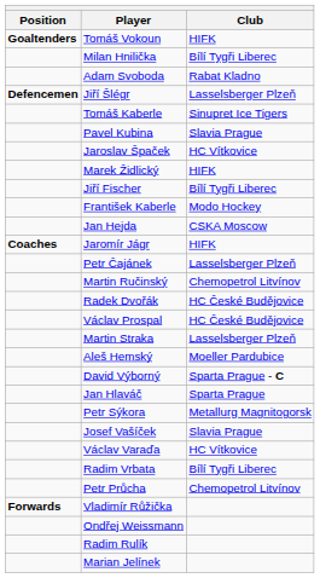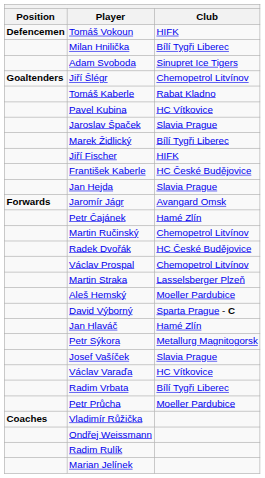 <table class=wikitable>
 <tr>
 <th colspan="7"></th>
 </tr>
 <tr>
 <th>Position</th>
 <th>Player</th>
 <th>Club</th>
 </tr>
 <tr>
-<td><strong>Goaltenders</strong></td>
+<td><strong>Defencemen</strong></td>
 <td><a href='#'>Tomáš Vokoun</a></td>
 <td><a href='#'>HIFK</a></td>
 </tr>
 <tr>
 <td></td>
 <td><a href='#'>Milan Hnilička</a></td>
 <td><a href='#'>Bílí Tygři Liberec</a></td>
 </tr>
 <tr>
 <td></td>
 <td><a href='#'>Adam Svoboda</a></td>
-<td><a href='#'>Rabat Kladno</a></td>
+<td><a href='#'>Sinupret Ice Tigers</a></td>
 </tr>
 <tr>
-<td><strong>Defencemen</strong></td>
+<td><strong>Goaltenders</strong></td>
 <td><a href='#'>Jiří Šlégr</a></td>
-<td><a href='#'>Lasselsberger Plzeň</a></td>
+<td><a href='#'>Chemopetrol Litvínov</a></td>
 </tr>
 <tr>
 <td></td>
 <td><a href='#'>Tomáš Kaberle</a></td>
-<td><a href='#'>Sinupret Ice Tigers</a></td>
+<td><a href='#'>Rabat Kladno</a></td>
 </tr>
 <tr>
 <td></td>
 <td><a href='#'>Pavel Kubina</a></td>
+<td><a href='#'>HC Vítkovice</a></td>
+</tr>
+<tr>
+<td></td>
+<td><a href='#'>Jaroslav Špaček</a></td>
 <td><a href='#'>Slavia Prague</a></td>
 </tr>
 <tr>
 <td></td>
-<td><a href='#'>Jaroslav Špaček</a></td>
-<td><a href='#'>HC Vítkovice</a></td>
+<td><a href='#'>Marek Židlický</a></td>
+<td><a href='#'>Bílí Tygři Liberec</a></td>
 </tr>
 <tr>
 <td></td>
-<td><a href='#'>Marek Židlický</a></td>
+<td><a href='#'>Jiří Fischer</a></td>
 <td><a href='#'>HIFK</a></td>
 </tr>
 <tr>
 <td></td>
-<td><a href='#'>Jiří Fischer</a></td>
-<td><a href='#'>Bílí Tygři Liberec</a></td>
-</tr>
-<tr>
-<td></td>
 <td><a href='#'>František Kaberle</a></td>
-<td><a href='#'>Modo Hockey</a></td>
+<td><a href='#'>HC České Budějovice</a></td>
 </tr>
 <tr>
 <td></td>
 <td><a href='#'>Jan Hejda</a></td>
-<td><a href='#'>CSKA Moscow</a></td>
+<td><a href='#'>Slavia Prague</a></td>
 </tr>
 <tr>
-<td><strong>Coaches</strong></td>
+<td><strong>Forwards</strong></td>
 <td><a href='#'>Jaromír Jágr</a></td>
-<td><a href='#'>HIFK</a></td>
+<td><a href='#'>Avangard Omsk</a></td>
 </tr>
 <tr>
 <td></td>
 <td><a href='#'>Petr Čajánek</a></td>
-<td><a href='#'>Lasselsberger Plzeň</a></td>
+<td><a href='#'>Hamé Zlín</a></td>
 </tr>
 <tr>
 <td></td>
 <td><a href='#'>Martin Ručinský</a></td>
 <td><a href='#'>Chemopetrol Litvínov</a></td>
 </tr>
 <tr>
 <td></td>
 <td><a href='#'>Radek Dvořák</a></td>
 <td><a href='#'>HC České Budějovice</a></td>
 </tr>
 <tr>
 <td></td>
 <td><a href='#'>Václav Prospal</a></td>
-<td><a href='#'>HC České Budějovice</a></td>
+<td><a href='#'>Chemopetrol Litvínov</a></td>
 </tr>
 <tr>
 <td></td>
 <td><a href='#'>Martin Straka</a></td>
 <td><a href='#'>Lasselsberger Plzeň</a></td>
 </tr>
 <tr>
 <td></td>
 <td><a href='#'>Aleš Hemský</a></td>
 <td><a href='#'>Moeller Pardubice</a></td>
 </tr>
 <tr>
 <td></td>
 <td><a href='#'>David Výborný</a></td>
 <td><a href='#'>Sparta Prague</a> - <strong>C</strong></td>
 </tr>
 <tr>
 <td></td>
 <td><a href='#'>Jan Hlaváč</a></td>
-<td><a href='#'>Sparta Prague</a></td>
+<td><a href='#'>Hamé Zlín</a></td>
 </tr>
 <tr>
 <td></td>
 <td><a href='#'>Petr Sýkora</a></td>
 <td><a href='#'>Metallurg Magnitogorsk</a></td>
 </tr>
 <tr>
 <td></td>
 <td><a href='#'>Josef Vašíček</a></td>
 <td><a href='#'>Slavia Prague</a></td>
 </tr>
 <tr>
 <td></td>
 <td><a href='#'>Václav Varaďa</a></td>
 <td><a href='#'>HC Vítkovice</a></td>
 </tr>
 <tr>
 <td></td>
 <td><a href='#'>Radim Vrbata</a></td>
 <td><a href='#'>Bílí Tygři Liberec</a></td>
 </tr>
 <tr>
 <td></td>
 <td><a href='#'>Petr Průcha</a></td>
-<td><a href='#'>Chemopetrol Litvínov</a></td>
+<td><a href='#'>Moeller Pardubice</a></td>
 </tr>
 <tr>
-<td><strong>Forwards</strong></td>
+<td><strong>Coaches</strong></td>
 <td><a href='#'>Vladimír Růžička</a></td>
 <td></td>
 </tr>
 <tr>
 <td></td>
 <td><a href='#'>Ondřej Weissmann</a></td>
 <td></td>
 </tr>
 <tr>
 <td></td>
 <td><a href='#'>Radim Rulík</a></td>
 <td></td>
 </tr>
 <tr>
 <td></td>
 <td><a href='#'>Marian Jelínek</a></td>
 <td></td>
 </tr>
 </table>
